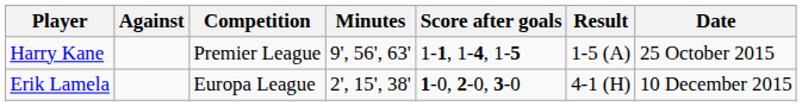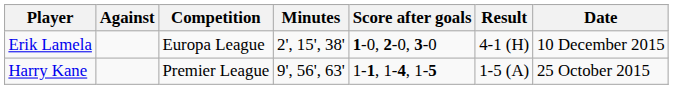 <table class="wikitable sortable">
 <tr>
 <th>Player</th>
 <th>Against</th>
 <th>Competition</th>
 <th>Minutes</th>
 <th style="text-align:center">Score after goals</th>
 <th style="text-align:center">Result</th>
 <th>Date</th>
 </tr>
 <tr>
+<td> <a href='#'>Erik Lamela</a></td>
+<td></td>
+<td>Europa League</td>
+<td>2', 15', 38'</td>
+<td><strong>1</strong>-0, <strong>2</strong>-0, <strong>3</strong>-0</td>
+<td>4-1 (H)</td>
+<td>10 December 2015</td>
+</tr>
+<tr>
 <td> <a href='#'>Harry Kane</a></td>
 <td></td>
 <td>Premier League</td>
 <td>9', 56', 63'</td>
 <td>1-<strong>1</strong>, 1-<strong>4</strong>, 1-<strong>5</strong></td>
 <td>1-5 (A)</td>
 <td>25 October 2015</td>
 </tr>
-<tr>
-<td> <a href='#'>Erik Lamela</a></td>
-<td></td>
-<td>Europa League</td>
-<td>2', 15', 38'</td>
-<td><strong>1</strong>-0, <strong>2</strong>-0, <strong>3</strong>-0</td>
-<td>4-1 (H)</td>
-<td>10 December 2015</td>
-</tr>
 </table>
